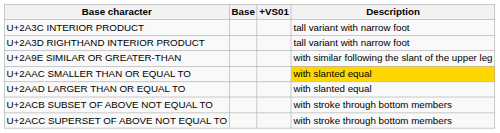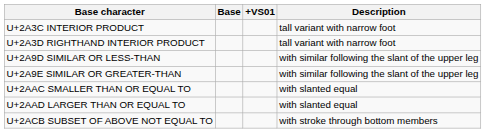 <table class="wikitable nounderlines">
 <tr>
 <th>Base character</th>
 <th>Base</th>
 <th>+VS01</th>
 <th>Description</th>
 </tr>
 <tr>
 <td>U+2A3C INTERIOR PRODUCT</td>
 <td></td>
 <td></td>
 <td>tall variant with narrow foot</td>
 </tr>
 <tr>
 <td>U+2A3D RIGHTHAND INTERIOR PRODUCT</td>
 <td></td>
 <td></td>
 <td>tall variant with narrow foot</td>
 </tr>
 <tr>
+<td>U+2A9D SIMILAR OR LESS-THAN</td>
+<td></td>
+<td></td>
+<td>with similar following the slant of the upper leg</td>
+</tr>
+<tr>
 <td>U+2A9E SIMILAR OR GREATER-THAN</td>
 <td></td>
 <td></td>
 <td>with similar following the slant of the upper leg</td>
 </tr>
 <tr>
 <td>U+2AAC SMALLER THAN OR EQUAL TO</td>
 <td></td>
 <td></td>
-<td style="background: gold;">with slanted equal</td>
+<td>with slanted equal</td>
 </tr>
 <tr>
 <td>U+2AAD LARGER THAN OR EQUAL TO</td>
 <td></td>
 <td></td>
 <td>with slanted equal</td>
 </tr>
 <tr>
 <td>U+2ACB SUBSET OF ABOVE NOT EQUAL TO</td>
 <td></td>
 <td></td>
 <td>with stroke through bottom members</td>
 </tr>
-<tr>
-<td>U+2ACC SUPERSET OF ABOVE NOT EQUAL TO</td>
-<td></td>
-<td></td>
-<td>with stroke through bottom members</td>
-</tr>
 </table>
